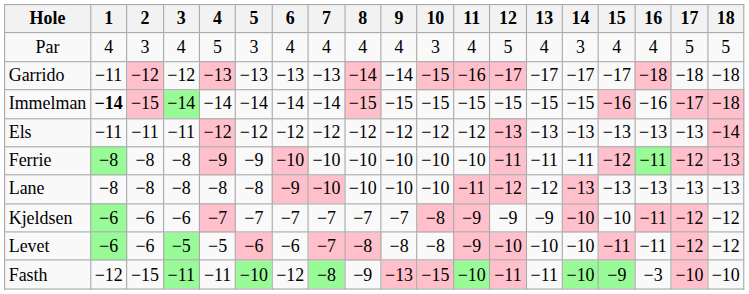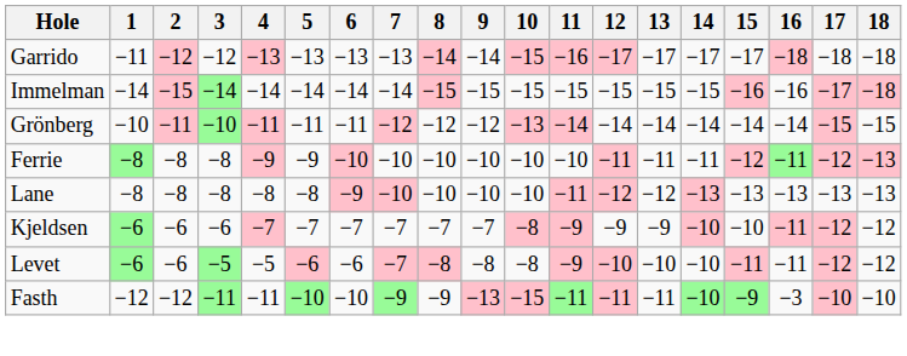 <table class="wikitable" style="text-align:center">
 <tr>
 <th>Hole</th>
 <th>1</th>
 <th>2</th>
 <th>3</th>
 <th>4</th>
 <th>5</th>
 <th>6</th>
 <th>7</th>
 <th>8</th>
 <th>9</th>
 <th>10</th>
 <th>11</th>
 <th>12</th>
 <th>13</th>
 <th>14</th>
 <th>15</th>
 <th>16</th>
 <th>17</th>
 <th>18</th>
-</tr>
-<tr>
-<td>Par</td>
-<td>4</td>
-<td>3</td>
-<td>4</td>
-<td>5</td>
-<td>3</td>
-<td>4</td>
-<td>4</td>
-<td>4</td>
-<td>4</td>
-<td>3</td>
-<td>4</td>
-<td>5</td>
-<td>4</td>
-<td>3</td>
-<td>4</td>
-<td>4</td>
-<td>5</td>
-<td>5</td>
 </tr>
 <tr>
 <td align=left> Garrido</td>
 <td>−11</td>
 <td style="background: Pink;">−12</td>
 <td>−12</td>
 <td style="background: Pink;">−13</td>
 <td>−13</td>
 <td>−13</td>
 <td>−13</td>
 <td style="background: Pink;">−14</td>
 <td>−14</td>
 <td style="background: Pink;">−15</td>
 <td style="background: Pink;">−16</td>
 <td style="background: Pink;">−17</td>
 <td>−17</td>
 <td>−17</td>
 <td>−17</td>
 <td style="background: Pink;">−18</td>
 <td>−18</td>
 <td>−18</td>
 </tr>
 <tr>
 <td align=left> Immelman</td>
-<td><strong>−14</strong></td>
+<td>−14</td>
 <td style="background: Pink;">−15</td>
 <td style="background: PaleGreen;">−14</td>
 <td>−14</td>
 <td>−14</td>
 <td>−14</td>
 <td>−14</td>
 <td style="background: Pink;">−15</td>
 <td>−15</td>
 <td>−15</td>
 <td>−15</td>
 <td>−15</td>
 <td>−15</td>
 <td>−15</td>
 <td style="background: Pink;">−16</td>
 <td>−16</td>
 <td style="background: Pink;">−17</td>
 <td style="background: Pink;">−18</td>
 </tr>
 <tr>
-<td align=left> Els</td>
-<td>−11</td>
+<td align=left> Grönberg</td>
+<td>−10</td>
+<td style="background: Pink;">−11</td>
+<td style="background: PaleGreen;">−10</td>
+<td style="background: Pink;">−11</td>
 <td>−11</td>
 <td>−11</td>
 <td style="background: Pink;">−12</td>
 <td>−12</td>
 <td>−12</td>
-<td>−12</td>
-<td>−12</td>
-<td>−12</td>
-<td>−12</td>
-<td>−12</td>
 <td style="background: Pink;">−13</td>
-<td>−13</td>
-<td>−13</td>
-<td>−13</td>
-<td>−13</td>
-<td>−13</td>
 <td style="background: Pink;">−14</td>
+<td>−14</td>
+<td>−14</td>
+<td>−14</td>
+<td>−14</td>
+<td>−14</td>
+<td style="background: Pink;">−15</td>
+<td>−15</td>
 </tr>
 <tr>
 <td align=left> Ferrie</td>
 <td style="background: PaleGreen;">−8</td>
 <td>−8</td>
 <td>−8</td>
 <td style="background: Pink;">−9</td>
 <td>−9</td>
 <td style="background: Pink;">−10</td>
 <td>−10</td>
 <td>−10</td>
 <td>−10</td>
 <td>−10</td>
 <td>−10</td>
 <td style="background: Pink;">−11</td>
 <td>−11</td>
 <td>−11</td>
 <td style="background: Pink;">−12</td>
 <td style="background: PaleGreen;">−11</td>
 <td style="background: Pink;">−12</td>
 <td style="background: Pink;">−13</td>
 </tr>
 <tr>
 <td align=left> Lane</td>
 <td>−8</td>
 <td>−8</td>
 <td>−8</td>
 <td>−8</td>
 <td>−8</td>
 <td style="background: Pink;">−9</td>
 <td style="background: Pink;">−10</td>
 <td>−10</td>
 <td>−10</td>
 <td>−10</td>
 <td style="background: Pink;">−11</td>
 <td style="background: Pink;">−12</td>
 <td>−12</td>
 <td style="background: Pink;">−13</td>
 <td>−13</td>
 <td>−13</td>
 <td>−13</td>
 <td>−13</td>
 </tr>
 <tr>
 <td align=left> Kjeldsen</td>
 <td style="background: PaleGreen;">−6</td>
 <td>−6</td>
 <td>−6</td>
 <td style="background: Pink;">−7</td>
 <td>−7</td>
 <td>−7</td>
 <td>−7</td>
 <td>−7</td>
 <td>−7</td>
 <td style="background: Pink;">−8</td>
 <td style="background: Pink;">−9</td>
 <td>−9</td>
 <td>−9</td>
 <td style="background: Pink;">−10</td>
 <td>−10</td>
 <td style="background: Pink;">−11</td>
 <td style="background: Pink;">−12</td>
 <td>−12</td>
 </tr>
 <tr>
 <td align=left> Levet</td>
 <td style="background: PaleGreen;">−6</td>
 <td>−6</td>
 <td style="background: PaleGreen;">−5</td>
 <td>−5</td>
 <td style="background: Pink;">−6</td>
 <td>−6</td>
 <td style="background: Pink;">−7</td>
 <td style="background: Pink;">−8</td>
 <td>−8</td>
 <td>−8</td>
 <td style="background: Pink;">−9</td>
 <td style="background: Pink;">−10</td>
 <td>−10</td>
 <td>−10</td>
 <td style="background: Pink;">−11</td>
 <td>−11</td>
 <td style="background: Pink;">−12</td>
 <td>−12</td>
 </tr>
 <tr>
 <td align=left> Fasth</td>
 <td>−12</td>
-<td>−15</td>
+<td>−12</td>
 <td style="background: PaleGreen;">−11</td>
 <td>−11</td>
 <td style="background: PaleGreen;">−10</td>
-<td>−12</td>
-<td style="background: PaleGreen;">−8</td>
+<td>−10</td>
+<td style="background: PaleGreen;">−9</td>
 <td>−9</td>
 <td style="background: Pink;">−13</td>
 <td style="background: Pink;">−15</td>
-<td style="background: PaleGreen;">−10</td>
+<td style="background: PaleGreen;">−11</td>
 <td style="background: Pink;">−11</td>
 <td>−11</td>
 <td style="background: PaleGreen;">−10</td>
 <td style="background: PaleGreen;">−9</td>
 <td>−3</td>
 <td style="background: Pink;">−10</td>
 <td>−10</td>
 </tr>
 </table>
